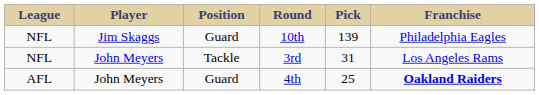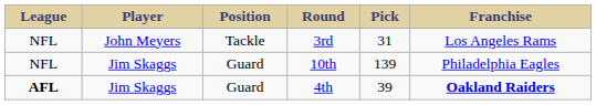 <table class="wikitable" style="width:50%;">
 <tr style="text-align:center; background:#e2d2a3; color:#3b3e72;">
 <td><strong>League</strong></td>
 <td><strong>Player</strong></td>
 <td><strong>Position</strong></td>
 <td><strong>Round</strong></td>
 <td><strong>Pick</strong></td>
 <td><strong>Franchise</strong></td>
 </tr>
 <tr style="text-align:center;" bgcolor="">
 <td>NFL</td>
+<td><a href='#'>John Meyers</a></td>
+<td>Tackle</td>
+<td><a href='#'>3rd</a></td>
+<td>31</td>
+<td><a href='#'>Los Angeles Rams</a></td>
+</tr>
+<tr style="text-align:center;" bgcolor="">
+<td>NFL</td>
 <td><a href='#'>Jim Skaggs</a></td>
 <td>Guard</td>
 <td><a href='#'>10th</a></td>
 <td>139</td>
 <td><a href='#'>Philadelphia Eagles</a></td>
 </tr>
 <tr style="text-align:center;" bgcolor="">
-<td>NFL</td>
-<td><a href='#'>John Meyers</a></td>
-<td>Tackle</td>
-<td><a href='#'>3rd</a></td>
-<td>31</td>
-<td><a href='#'>Los Angeles Rams</a></td>
-</tr>
-<tr style="text-align:center;" bgcolor="">
-<td>AFL</td>
-<td>John Meyers</td>
+<td><strong>AFL</strong></td>
+<td><a href='#'>Jim Skaggs</a></td>
 <td>Guard</td>
 <td><a href='#'>4th</a></td>
-<td>25</td>
+<td>39</td>
 <td><strong><a href='#'>Oakland Raiders</a></strong></td>
 </tr>
 </table>
